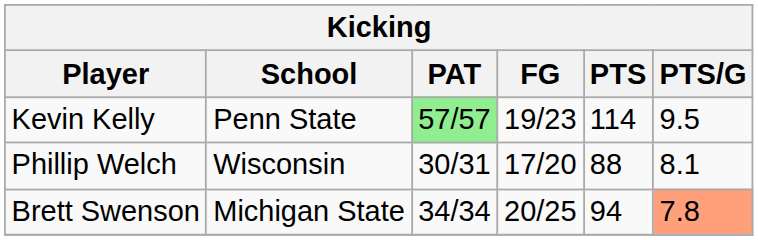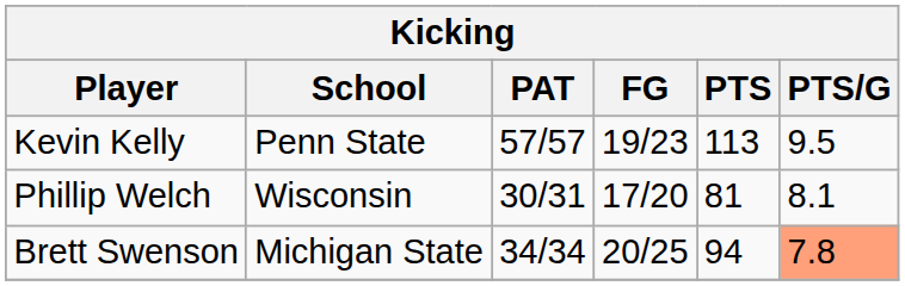 <table class="wikitable">
 <tr>
 <th colspan="7" align="center">Kicking</th>
 </tr>
 <tr>
 <th>Player</th>
 <th>School</th>
 <th>PAT</th>
 <th>FG</th>
 <th>PTS</th>
 <th>PTS/G</th>
 </tr>
 <tr>
 <td>Kevin Kelly</td>
 <td>Penn State</td>
-<td style="background: lightgreen;">57/57</td>
+<td>57/57</td>
 <td>19/23</td>
-<td>114</td>
+<td>113</td>
 <td>9.5</td>
 </tr>
 <tr>
 <td>Phillip Welch</td>
 <td>Wisconsin</td>
 <td>30/31</td>
 <td>17/20</td>
-<td>88</td>
+<td>81</td>
 <td>8.1</td>
 </tr>
 <tr>
 <td>Brett Swenson</td>
 <td>Michigan State</td>
 <td>34/34</td>
 <td>20/25</td>
 <td>94</td>
 <td style="background: lightsalmon;">7.8</td>
 </tr>
 <tr>
 </tr>
 </table>
